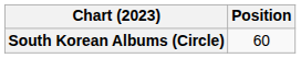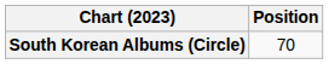 <table class="wikitable plainrowheaders" style="text-align:center">
 <tr>
 <th scope="col">Chart (2023)</th>
 <th scope="col">Position</th>
 </tr>
 <tr>
 <th scope="row">South Korean Albums (Circle)</th>
-<td>60</td>
+<td>70</td>
 </tr>
 </table>
